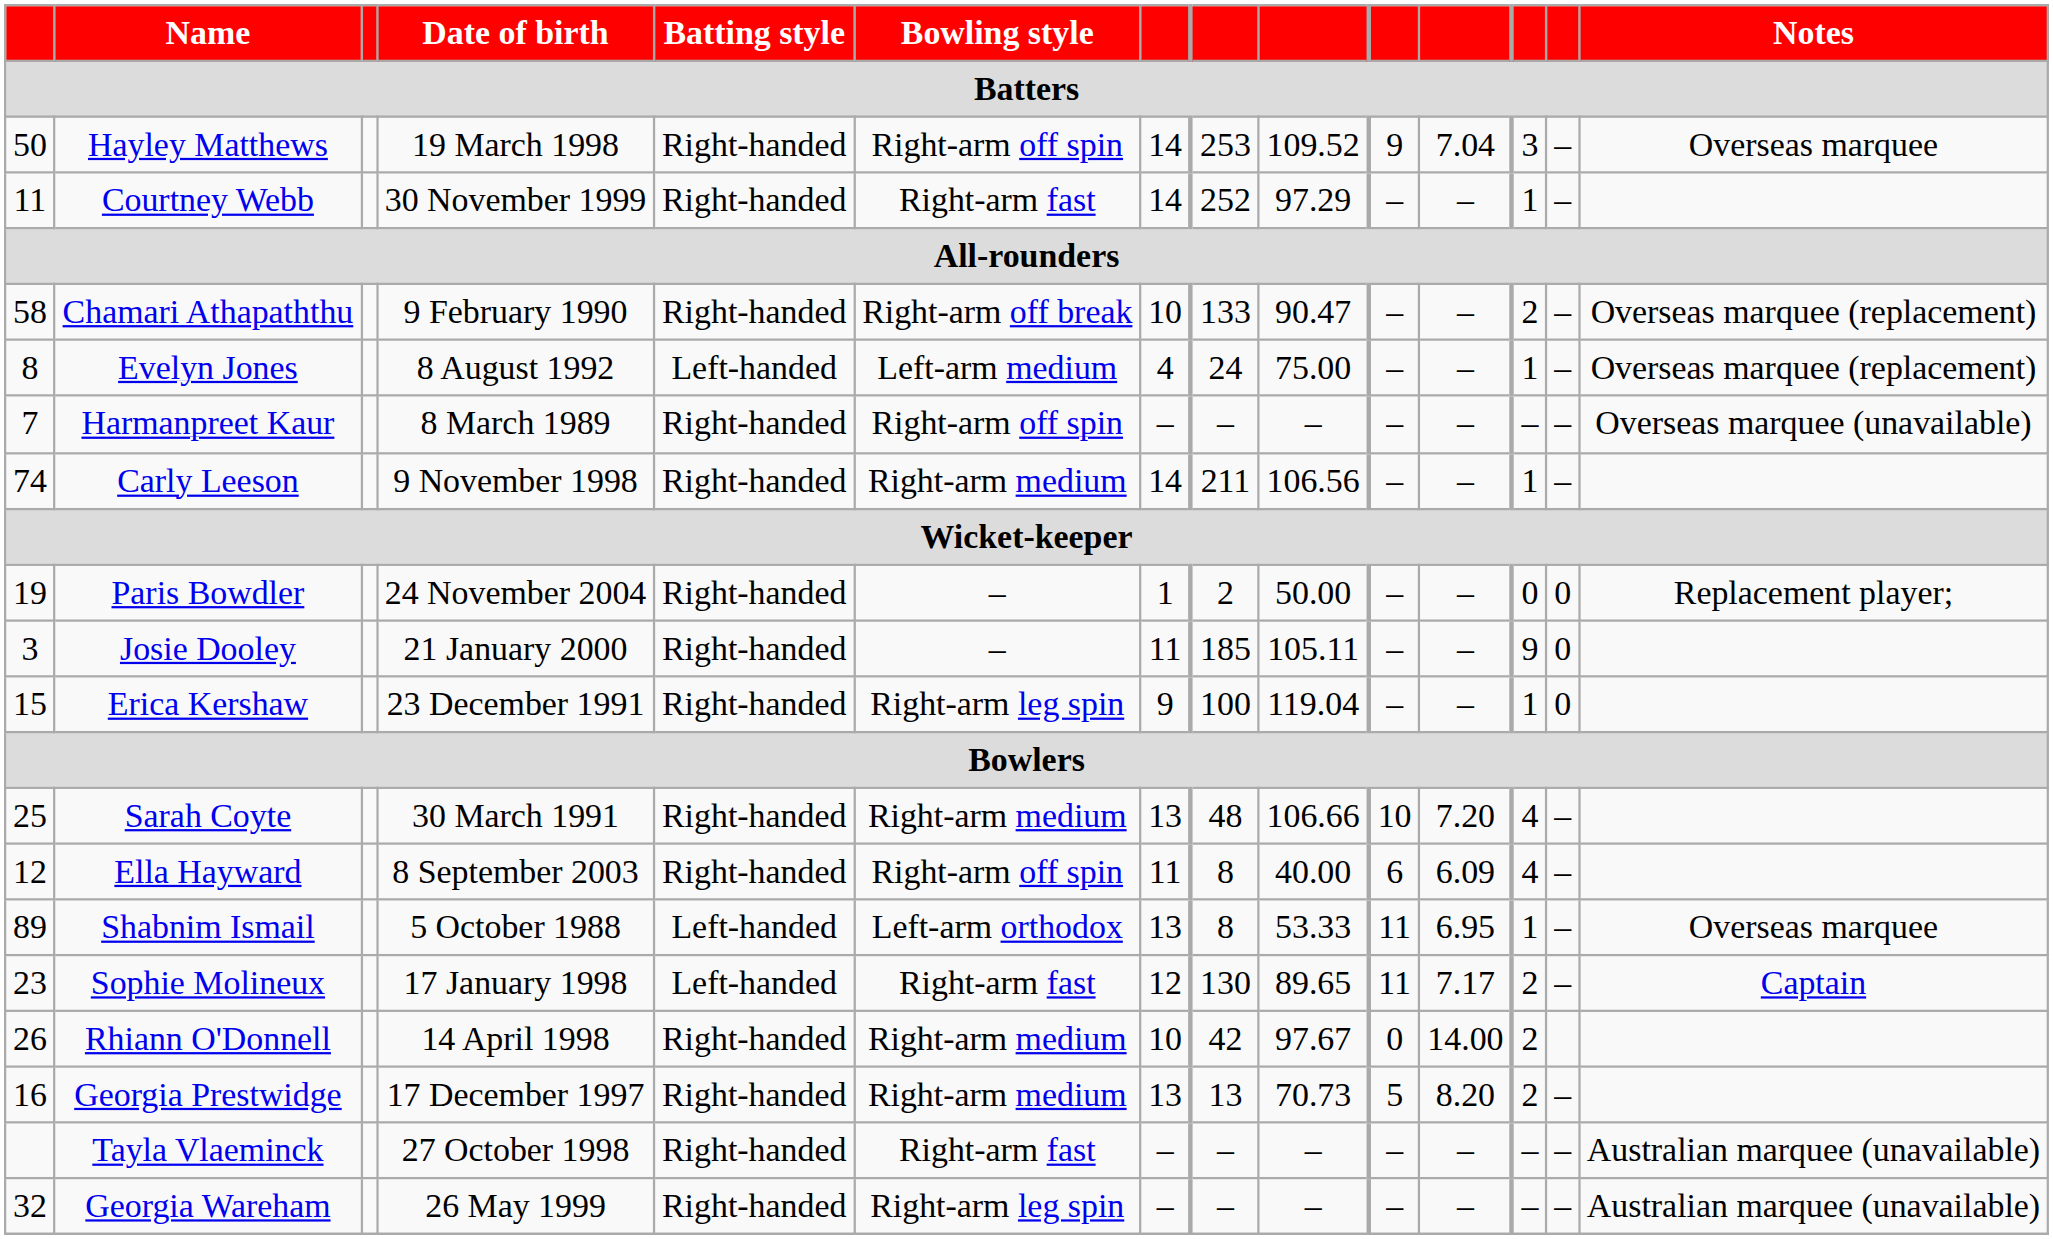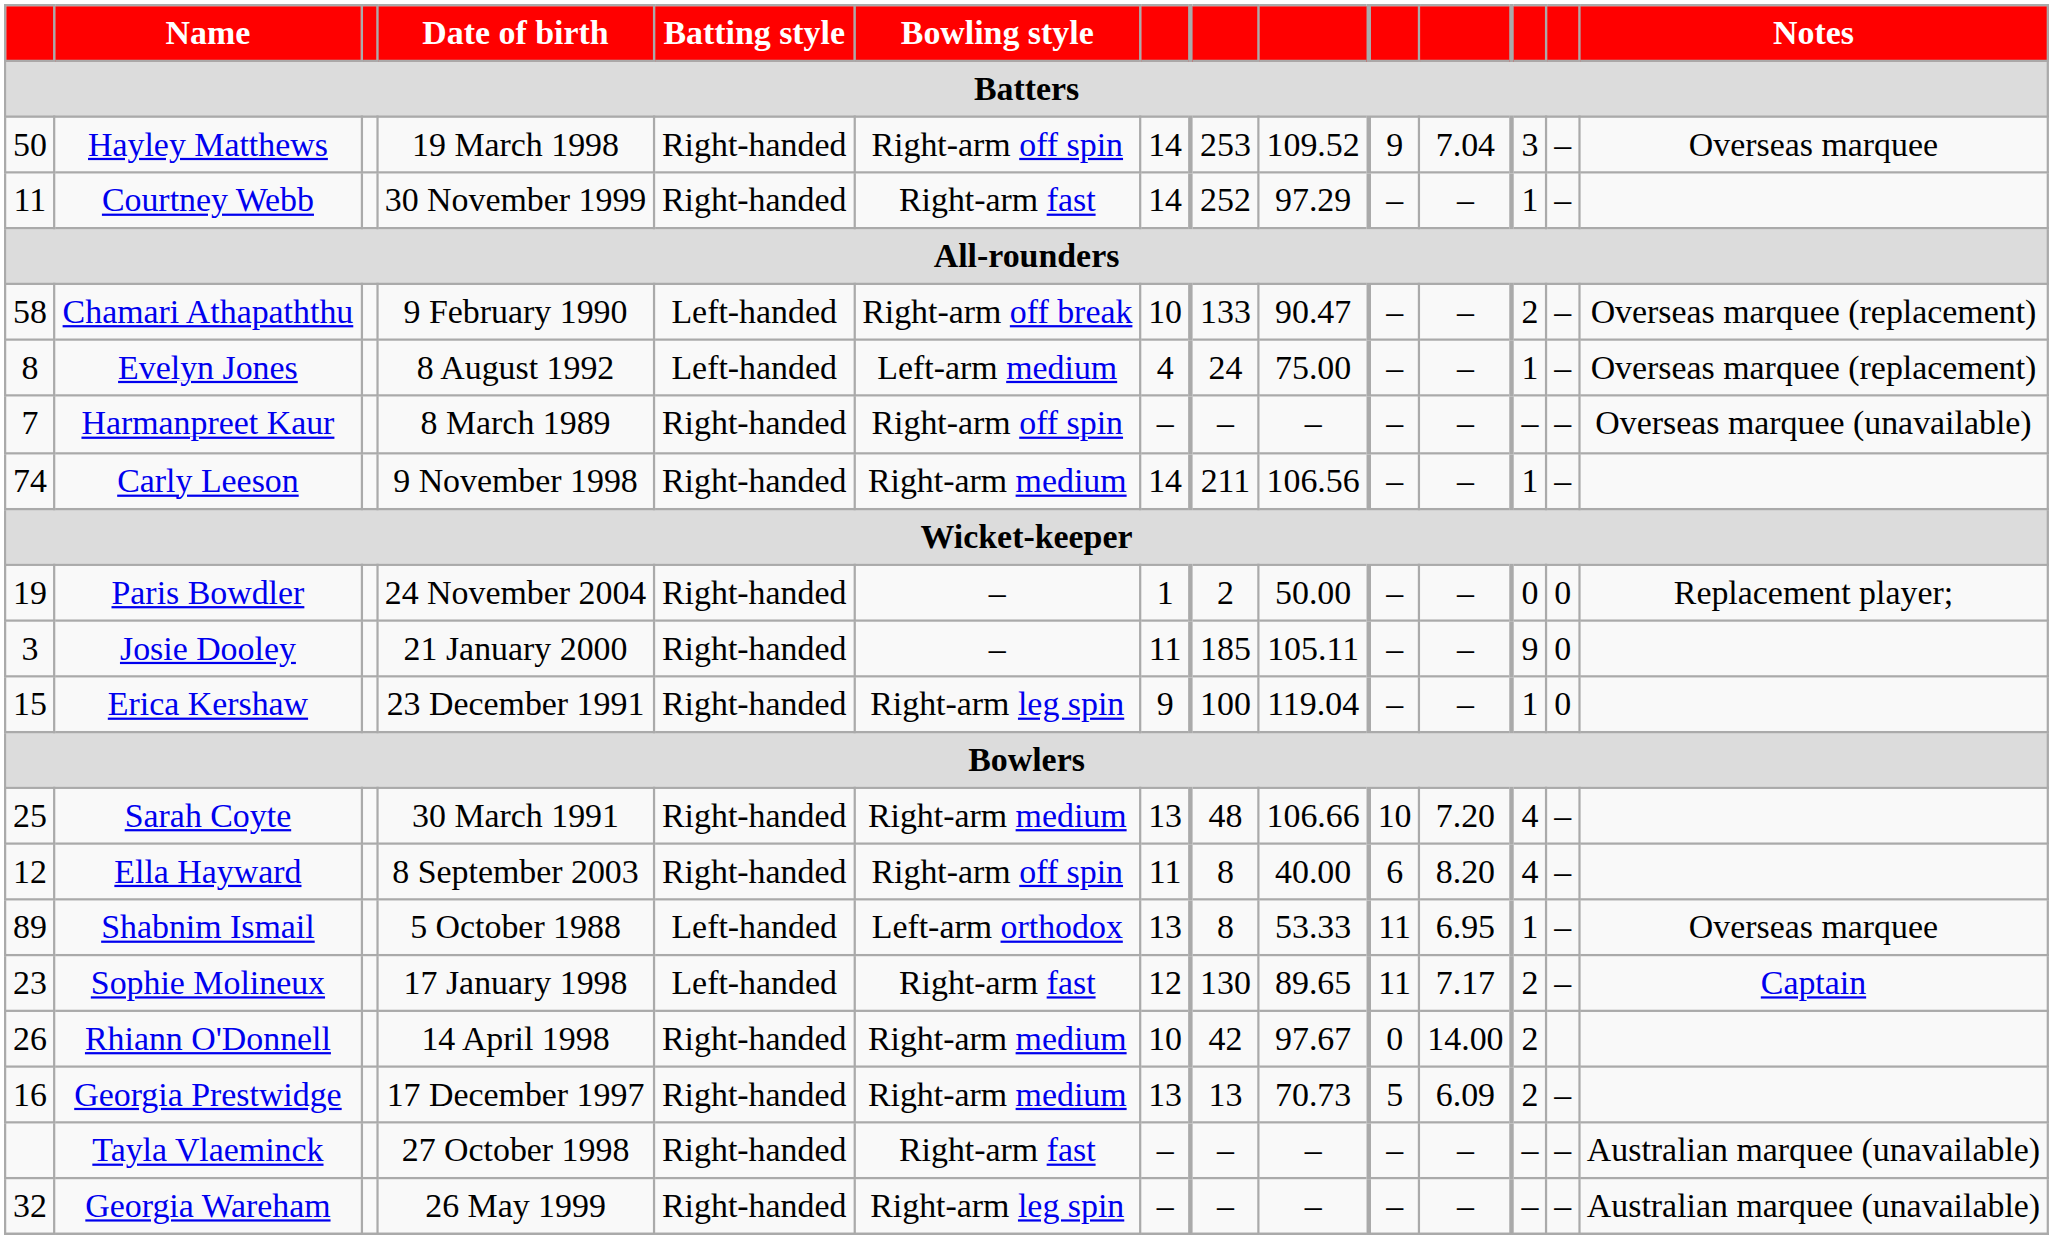 <table class="wikitable" style="font-size:95%;" width="auto">
 <tr>
 <th style="background:red; color:white; text-align:center;"></th>
 <th style="background:red; color:white; text-align:center;">Name</th>
 <th style="background:red; color:white; text-align:center;"></th>
 <th style="background:red; color:white; text-align:center;">Date of birth</th>
 <th style="background:red; color:white; text-align:center;">Batting style</th>
 <th style="background:red; color:white; text-align:center;">Bowling style</th>
 <th style="background:red; color:white; text-align:center;"></th>
 <th style="background:red; color:white; border-left-width: 2px; text-align:center;"></th>
 <th style="background:red; color:white; text-align:center;"></th>
 <th style="background:red; color:white; border-left-width: 2px; text-align:center;"></th>
 <th style="background:red; color:white; text-align:center;"></th>
 <th style="background:red; color:white; border-left-width: 2px; text-align:center;"></th>
 <th style="background:red; color:white; text-align:center;"></th>
 <th style="background:red; color:white; text-align:center;">Notes</th>
 </tr>
 <tr>
 <th colspan="14" style="background: #DCDCDC; text-align:center;">Batters</th>
 </tr>
 <tr align="center">
 <td>50</td>
 <td><a href='#'>Hayley Matthews</a></td>
 <td></td>
 <td>19 March 1998</td>
 <td>Right-handed</td>
 <td>Right-arm <a href='#'>off spin</a></td>
 <td>14</td>
 <td style="border-left-width: 2px">253</td>
 <td>109.52</td>
 <td style="border-left-width: 2px">9</td>
 <td>7.04</td>
 <td style="border-left-width: 2px">3</td>
 <td>–</td>
 <td>Overseas marquee</td>
 </tr>
 <tr align="center">
 <td>11</td>
 <td><a href='#'>Courtney Webb</a></td>
 <td></td>
 <td>30 November 1999</td>
 <td>Right-handed</td>
 <td>Right-arm <a href='#'>fast</a></td>
 <td>14</td>
 <td style="border-left-width: 2px">252</td>
 <td>97.29</td>
 <td style="border-left-width: 2px">–</td>
 <td>–</td>
 <td style="border-left-width: 2px">1</td>
 <td>–</td>
 <td></td>
 </tr>
 <tr>
 <th colspan="14" style="background: #DCDCDC; text-align:center;">All-rounders</th>
 </tr>
 <tr align="center">
 <td>58</td>
 <td><a href='#'>Chamari Athapaththu</a></td>
 <td></td>
 <td>9 February 1990</td>
-<td>Right-handed</td>
+<td>Left-handed</td>
 <td>Right-arm <a href='#'>off break</a></td>
 <td>10</td>
 <td style="border-left-width: 2px">133</td>
 <td>90.47</td>
 <td style="border-left-width: 2px">–</td>
 <td>–</td>
 <td style="border-left-width: 2px">2</td>
 <td>–</td>
 <td>Overseas marquee (replacement)</td>
 </tr>
 <tr align="center">
 <td>8</td>
 <td><a href='#'>Evelyn Jones</a></td>
 <td></td>
 <td>8 August 1992</td>
 <td>Left-handed</td>
 <td>Left-arm <a href='#'>medium</a></td>
 <td>4</td>
 <td style="border-left-width: 2px">24</td>
 <td>75.00</td>
 <td style="border-left-width: 2px">–</td>
 <td>–</td>
 <td style="border-left-width: 2px">1</td>
 <td>–</td>
 <td>Overseas marquee (replacement)</td>
 </tr>
 <tr align="center">
 <td>7</td>
 <td><a href='#'>Harmanpreet Kaur</a></td>
 <td></td>
 <td>8 March 1989</td>
 <td>Right-handed</td>
 <td>Right-arm <a href='#'>off spin</a></td>
 <td>–</td>
 <td style="border-left-width: 2px">–</td>
 <td>–</td>
 <td style="border-left-width: 2px">–</td>
 <td>–</td>
 <td style="border-left-width: 2px">–</td>
 <td>–</td>
 <td>Overseas marquee (unavailable)</td>
 </tr>
 <tr align="center">
 <td>74</td>
 <td><a href='#'>Carly Leeson</a></td>
 <td></td>
 <td>9 November 1998</td>
 <td>Right-handed</td>
 <td>Right-arm <a href='#'>medium</a></td>
 <td>14</td>
 <td style="border-left-width: 2px">211</td>
 <td>106.56</td>
 <td style="border-left-width: 2px">–</td>
 <td>–</td>
 <td style="border-left-width: 2px">1</td>
 <td>–</td>
 <td></td>
 </tr>
 <tr>
 <th colspan="14" style="background: #DCDCDC; text-align:center;">Wicket-keeper</th>
 </tr>
 <tr align="center">
 <td>19</td>
 <td><a href='#'>Paris Bowdler</a></td>
 <td></td>
 <td>24 November 2004</td>
 <td>Right-handed</td>
 <td>–</td>
 <td>1</td>
 <td style="border-left-width: 2px">2</td>
 <td>50.00</td>
 <td style="border-left-width: 2px">–</td>
 <td>–</td>
 <td style="border-left-width: 2px">0</td>
 <td>0</td>
 <td>Replacement player; </td>
 </tr>
 <tr align="center">
 <td>3</td>
 <td><a href='#'>Josie Dooley</a></td>
 <td></td>
 <td>21 January 2000</td>
 <td>Right-handed</td>
 <td>–</td>
 <td>11</td>
 <td style="border-left-width: 2px">185</td>
 <td>105.11</td>
 <td style="border-left-width: 2px">–</td>
 <td>–</td>
 <td style="border-left-width: 2px">9</td>
 <td>0</td>
 <td></td>
 </tr>
 <tr align="center">
 <td>15</td>
 <td><a href='#'>Erica Kershaw</a></td>
 <td></td>
 <td>23 December 1991</td>
 <td>Right-handed</td>
 <td>Right-arm <a href='#'>leg spin</a></td>
 <td>9</td>
 <td style="border-left-width: 2px">100</td>
 <td>119.04</td>
 <td style="border-left-width: 2px">–</td>
 <td>–</td>
 <td style="border-left-width: 2px">1</td>
 <td>0</td>
 <td></td>
 </tr>
 <tr>
 <th colspan="14" style="background: #DCDCDC; text-align:center;">Bowlers</th>
 </tr>
 <tr align="center">
 <td>25</td>
 <td><a href='#'>Sarah Coyte</a></td>
 <td></td>
 <td>30 March 1991</td>
 <td>Right-handed</td>
 <td>Right-arm <a href='#'>medium</a></td>
 <td>13</td>
 <td style="border-left-width: 2px">48</td>
 <td>106.66</td>
 <td style="border-left-width: 2px">10</td>
 <td>7.20</td>
 <td style="border-left-width: 2px">4</td>
 <td>–</td>
 <td></td>
 </tr>
 <tr align="center">
 <td>12</td>
 <td><a href='#'>Ella Hayward</a></td>
 <td></td>
 <td>8 September 2003</td>
 <td>Right-handed</td>
 <td>Right-arm <a href='#'>off spin</a></td>
 <td>11</td>
 <td style="border-left-width: 2px">8</td>
 <td>40.00</td>
 <td style="border-left-width: 2px">6</td>
-<td>6.09</td>
+<td>8.20</td>
 <td style="border-left-width: 2px">4</td>
 <td>–</td>
 <td></td>
 </tr>
 <tr align="center">
 <td>89</td>
 <td><a href='#'>Shabnim Ismail</a></td>
 <td></td>
 <td>5 October 1988</td>
 <td>Left-handed</td>
 <td>Left-arm <a href='#'>orthodox</a></td>
 <td>13</td>
 <td style="border-left-width: 2px">8</td>
 <td>53.33</td>
 <td style="border-left-width: 2px">11</td>
 <td>6.95</td>
 <td style="border-left-width: 2px">1</td>
 <td>–</td>
 <td>Overseas marquee</td>
 </tr>
 <tr align="center">
 <td>23</td>
 <td><a href='#'>Sophie Molineux</a></td>
 <td></td>
 <td>17 January 1998</td>
 <td>Left-handed</td>
 <td>Right-arm <a href='#'>fast</a></td>
 <td>12</td>
 <td style="border-left-width: 2px">130</td>
 <td>89.65</td>
 <td style="border-left-width: 2px">11</td>
 <td>7.17</td>
 <td style="border-left-width: 2px">2</td>
 <td>–</td>
 <td><a href='#'>Captain</a></td>
 </tr>
 <tr align="center">
 <td>26</td>
 <td><a href='#'>Rhiann O'Donnell</a></td>
 <td></td>
 <td>14 April 1998</td>
 <td>Right-handed</td>
 <td>Right-arm <a href='#'>medium</a></td>
 <td>10</td>
 <td style="border-left-width: 2px">42</td>
 <td>97.67</td>
 <td style="border-left-width: 2px">0</td>
 <td>14.00</td>
 <td style="border-left-width: 2px">2</td>
 <td></td>
 <td></td>
 </tr>
 <tr align="center">
 <td>16</td>
 <td><a href='#'>Georgia Prestwidge</a></td>
 <td></td>
 <td>17 December 1997</td>
 <td>Right-handed</td>
 <td>Right-arm <a href='#'>medium</a></td>
 <td>13</td>
 <td style="border-left-width: 2px">13</td>
 <td>70.73</td>
 <td style="border-left-width: 2px">5</td>
-<td>8.20</td>
+<td>6.09</td>
 <td style="border-left-width: 2px">2</td>
 <td>–</td>
 <td></td>
 </tr>
 <tr align="center">
 <td></td>
 <td><a href='#'>Tayla Vlaeminck</a></td>
 <td></td>
 <td>27 October 1998</td>
 <td>Right-handed</td>
 <td>Right-arm <a href='#'>fast</a></td>
 <td>–</td>
 <td style="border-left-width: 2px">–</td>
 <td>–</td>
 <td style="border-left-width: 2px">–</td>
 <td>–</td>
 <td style="border-left-width: 2px">–</td>
 <td>–</td>
 <td>Australian marquee (unavailable)</td>
 </tr>
 <tr align="center">
 <td>32</td>
 <td><a href='#'>Georgia Wareham</a></td>
 <td></td>
 <td>26 May 1999</td>
 <td>Right-handed</td>
 <td>Right-arm <a href='#'>leg spin</a></td>
 <td>–</td>
 <td style="border-left-width: 2px">–</td>
 <td>–</td>
 <td style="border-left-width: 2px">–</td>
 <td>–</td>
 <td style="border-left-width: 2px">–</td>
 <td>–</td>
 <td>Australian marquee (unavailable)</td>
 </tr>
 <tr>
 </tr>
 </table>
